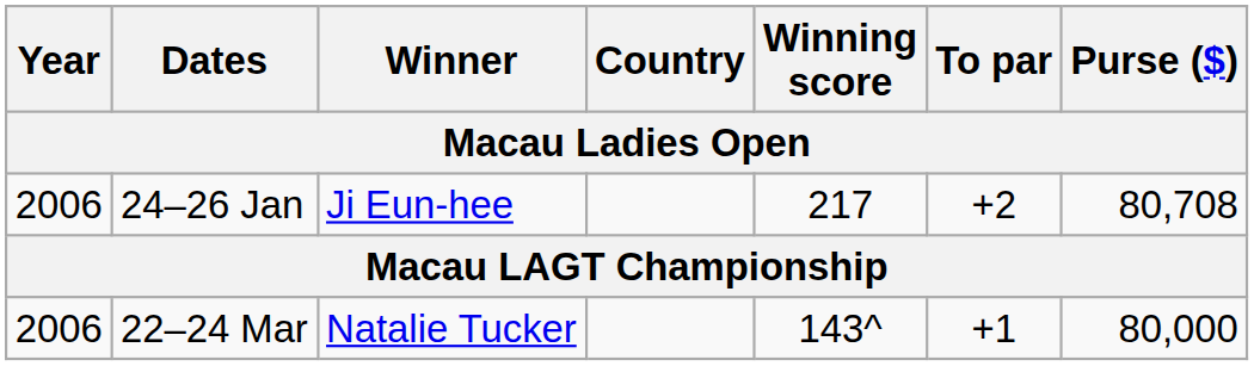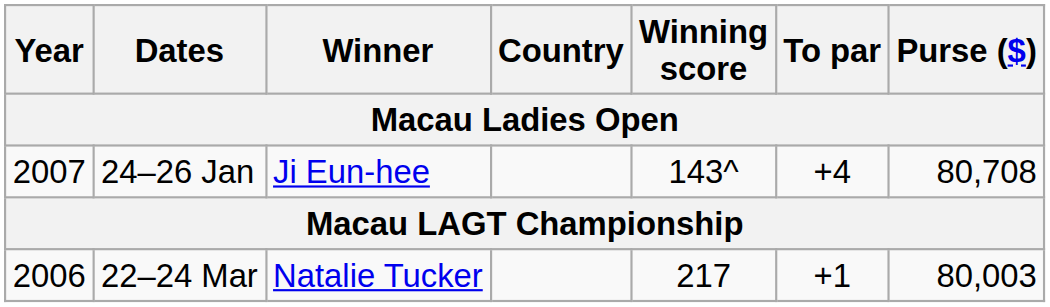 <table class="wikitable" style="font-size:95%;">
 <tr>
 <th>Year</th>
 <th>Dates</th>
 <th>Winner</th>
 <th>Country</th>
 <th>Winning<br>score</th>
 <th>To par</th>
 <th>Purse (<a href='#'>$</a>)</th>
 </tr>
 <tr>
 <th colspan=9>Macau Ladies Open</th>
 </tr>
 <tr>
-<td>2006</td>
+<td>2007</td>
 <td>24–26 Jan</td>
 <td><a href='#'>Ji Eun-hee</a></td>
 <td></td>
-<td align=center>217</td>
-<td align=center>+2</td>
+<td align=center>143^</td>
+<td align=center>+4</td>
 <td align=right>80,708</td>
 </tr>
 <tr>
 <th colspan=9>Macau LAGT Championship</th>
 </tr>
 <tr>
 <td>2006</td>
 <td>22–24 Mar</td>
 <td><a href='#'>Natalie Tucker</a></td>
 <td></td>
-<td align=center>143^</td>
+<td align=center>217</td>
 <td align=center>+1</td>
-<td align=right>80,000</td>
+<td align=right>80,003</td>
 </tr>
 </table>
